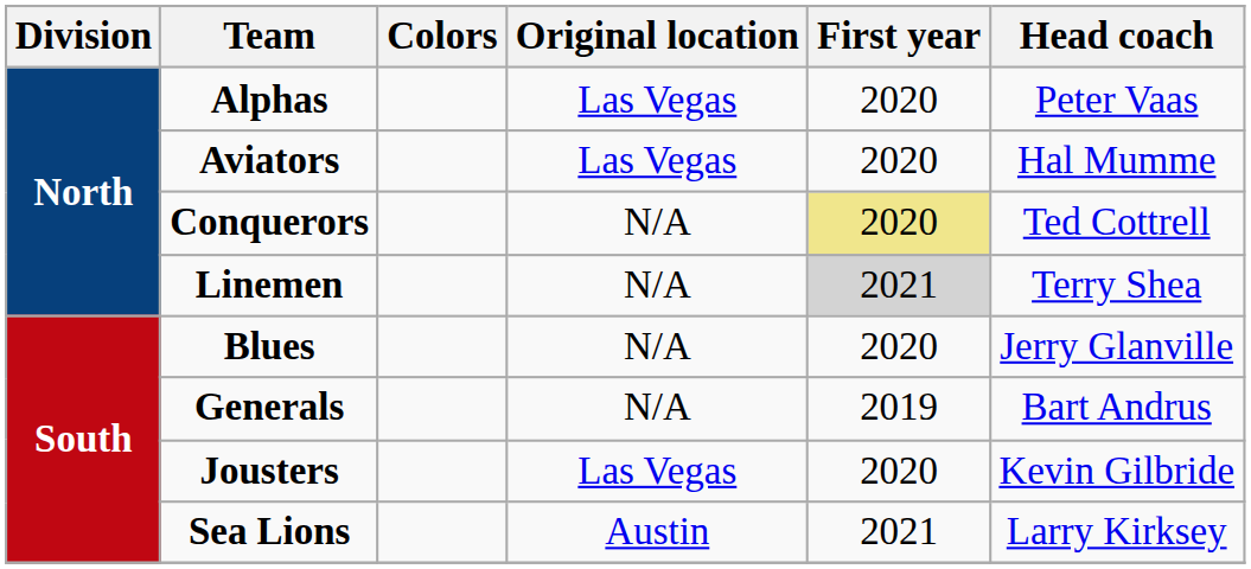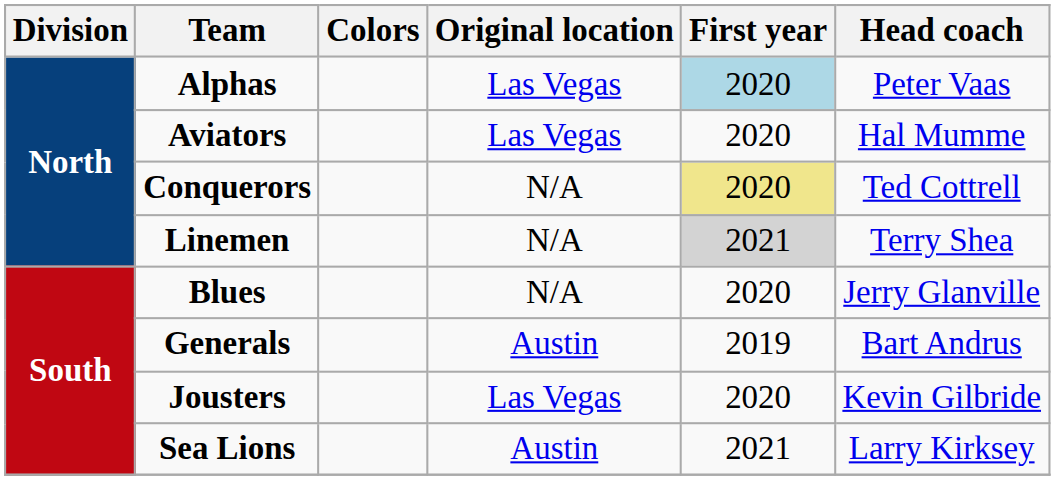 <table class="wikitable sortable" style="text-align:center;">
 <tr>
 <th>Division</th>
 <th>Team</th>
 <th>Colors</th>
 <th>Original location</th>
 <th>First year</th>
 <th>Head coach</th>
 </tr>
 <tr>
 <th rowspan="4" style="background-color: #06407C ; text-align:center; color:#ffffff">North</th>
 <td><strong>Alphas</strong></td>
 <td> </td>
 <td><a href='#'>Las Vegas</a></td>
-<td style="text-align:center;">2020</td>
+<td style="background: lightblue; text-align:center;">2020</td>
 <td><a href='#'>Peter Vaas</a></td>
 </tr>
 <tr>
 <td><strong>Aviators</strong></td>
 <td> </td>
 <td><a href='#'>Las Vegas</a></td>
 <td style="text-align:center;">2020</td>
 <td><a href='#'>Hal Mumme</a></td>
 </tr>
 <tr>
 <td><strong>Conquerors</strong></td>
 <td> </td>
 <td>N/A</td>
 <td style="background: khaki; text-align:center;">2020</td>
 <td><a href='#'>Ted Cottrell</a></td>
 </tr>
 <tr>
 <td><strong>Linemen</strong></td>
 <td>  </td>
 <td>N/A</td>
 <td style="background: lightgrey; text-align:center;">2021</td>
 <td><a href='#'>Terry Shea</a></td>
 </tr>
 <tr>
 <th rowspan="4" style="background-color: #C00712 ; text-align:center; color:#ffffff">South</th>
 <td><strong>Blues</strong></td>
 <td> </td>
 <td>N/A</td>
 <td style="text-align:center;">2020</td>
 <td><a href='#'>Jerry Glanville</a></td>
 </tr>
 <tr>
 <td><strong>Generals</strong></td>
 <td>  </td>
-<td>N/A</td>
+<td><a href='#'>Austin</a></td>
 <td style="text-align:center;">2019</td>
 <td><a href='#'>Bart Andrus</a></td>
 </tr>
 <tr>
 <td><strong>Jousters</strong></td>
 <td> </td>
 <td><a href='#'>Las Vegas</a></td>
 <td style="text-align:center;">2020</td>
 <td><a href='#'>Kevin Gilbride</a></td>
 </tr>
 <tr>
 <td><strong>Sea Lions</strong></td>
 <td> </td>
 <td><a href='#'>Austin</a></td>
 <td style="text-align:center;">2021</td>
 <td><a href='#'>Larry Kirksey</a></td>
 </tr>
 <tr>
 </tr>
 </table>
